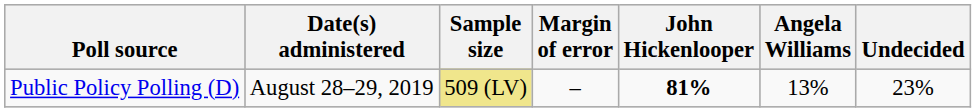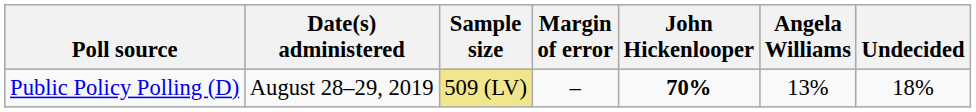 <table class="wikitable" style="font-size:90%;text-align:center;">
 <tr valign=bottom>
 <th>Poll source</th>
 <th>Date(s)<br>administered</th>
 <th>Sample<br>size</th>
 <th>Margin<br>of error</th>
 <th style="width:50px;">John<br>Hickenlooper</th>
 <th style="width:50px;">Angela<br>Williams</th>
 <th>Undecided</th>
 </tr>
 <tr>
 <td style="text-align:left;"><a href='#'>Public Policy Polling (D)</a></td>
 <td>August 28–29, 2019</td>
 <td style="background: khaki;">509 (LV)</td>
 <td>–</td>
-<td><strong>81%</strong></td>
+<td><strong>70%</strong></td>
 <td>13%</td>
-<td>23%</td>
+<td>18%</td>
 </tr>
 </table>
